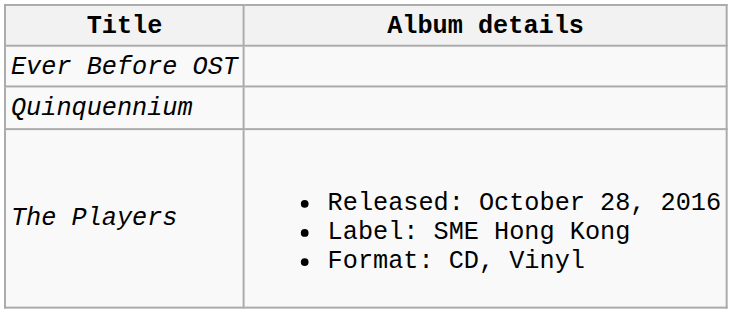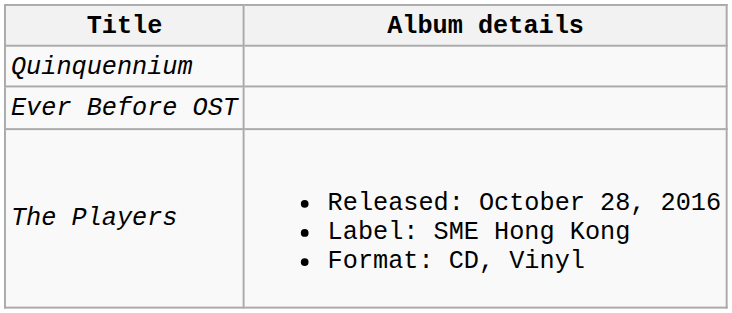 <table class="wikitable">
 <tr>
 <th>Title</th>
 <th>Album details</th>
 </tr>
 <tr>
-<td><em>Ever Before OST</em></td>
+<td><em>Quinquennium</em></td>
 <td></td>
 </tr>
 <tr>
-<td><em>Quinquennium</em></td>
+<td><em>Ever Before OST</em></td>
 <td></td>
 </tr>
 <tr>
 <td><em>The Players</em></td>
 <td><br><ul><li>Released: October 28, 2016</li><li>Label: SME Hong Kong</li><li>Format: CD, Vinyl</li></ul></td>
 </tr>
 </table>
